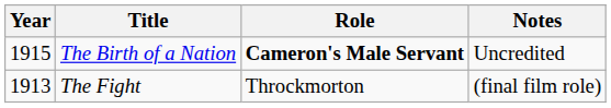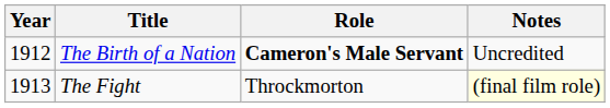 <table class="wikitable">
 <tr>
 <th>Year</th>
 <th>Title</th>
 <th>Role</th>
 <th>Notes</th>
 </tr>
 <tr>
-<td>1915</td>
+<td>1912</td>
 <td><em><a href='#'>The Birth of a Nation</a></em></td>
 <td><strong>Cameron's Male Servant</strong></td>
 <td>Uncredited</td>
 </tr>
 <tr>
 <td>1913</td>
 <td><em>The Fight</em></td>
 <td>Throckmorton</td>
-<td>(final film role)</td>
+<td style="background: lightyellow;">(final film role)</td>
 </tr>
 </table>
